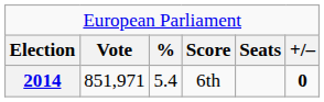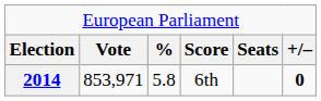 <table class="wikitable" style="font-size:97%; text-align:center;">
 <tr>
 <td colspan="6"><a href='#'>European Parliament</a></td>
 </tr>
 <tr>
 <th>Election</th>
 <th>Vote</th>
 <th>%</th>
 <th>Score</th>
 <th>Seats</th>
 <th>+/–</th>
 </tr>
 <tr>
 <th><a href='#'>2014</a></th>
-<td>851,971</td>
-<td>5.4</td>
+<td>853,971</td>
+<td>5.8</td>
 <td>6th</td>
 <td></td>
 <td><strong>0</strong></td>
 </tr>
 </table>
